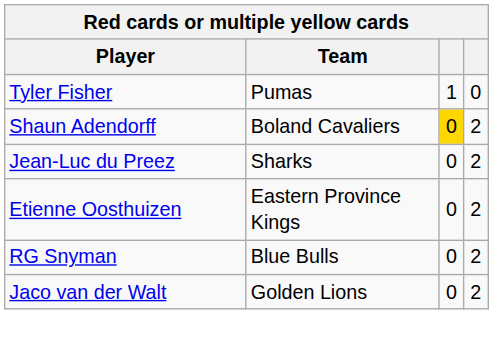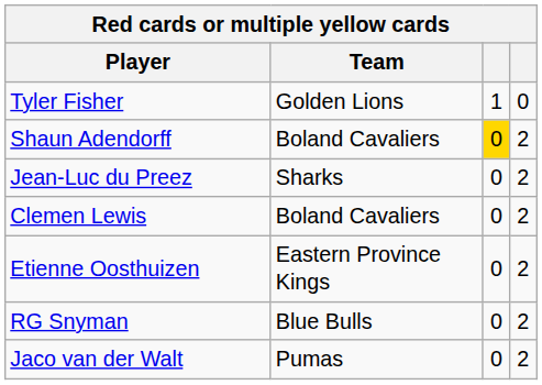 <table class="wikitable collapsible sortable" style="text-align:center; line-height:130%; font-size:90%; width:40%;">
 <tr>
 <th colspan=4>Red cards or multiple yellow cards</th>
 </tr>
 <tr>
 <th style="width:50%;">Player</th>
 <th style="width:40%;">Team</th>
 <th style="width:5%;"></th>
 <th style="width:5%;"><br></th>
 </tr>
 <tr>
 <td style="text-align:left;"><a href='#'>Tyler Fisher</a></td>
-<td style="text-align:left;">Pumas</td>
+<td style="text-align:left;">Golden Lions</td>
 <td>1</td>
 <td>0</td>
 </tr>
 <tr>
 <td style="text-align:left;"><a href='#'>Shaun Adendorff</a></td>
 <td style="text-align:left;">Boland Cavaliers</td>
 <td style="background: gold;">0</td>
 <td>2</td>
 </tr>
 <tr>
 <td style="text-align:left;"><a href='#'>Jean-Luc du Preez</a></td>
 <td style="text-align:left;">Sharks</td>
+<td>0</td>
+<td>2</td>
+</tr>
+<tr>
+<td style="text-align:left;"><a href='#'>Clemen Lewis</a></td>
+<td style="text-align:left;">Boland Cavaliers</td>
 <td>0</td>
 <td>2</td>
 </tr>
 <tr>
 <td style="text-align:left;"><a href='#'>Etienne Oosthuizen</a></td>
 <td style="text-align:left;">Eastern Province Kings</td>
 <td>0</td>
 <td>2</td>
 </tr>
 <tr>
 <td style="text-align:left;"><a href='#'>RG Snyman</a></td>
 <td style="text-align:left;">Blue Bulls</td>
 <td>0</td>
 <td>2</td>
 </tr>
 <tr>
 <td style="text-align:left;"><a href='#'>Jaco van der Walt</a></td>
-<td style="text-align:left;">Golden Lions</td>
+<td style="text-align:left;">Pumas</td>
 <td>0</td>
 <td>2</td>
 </tr>
 </table>
